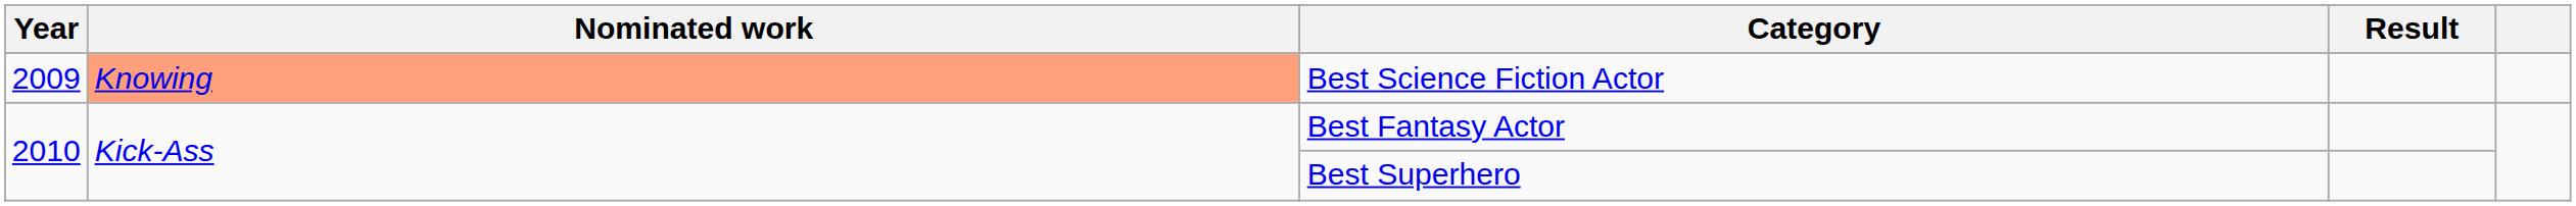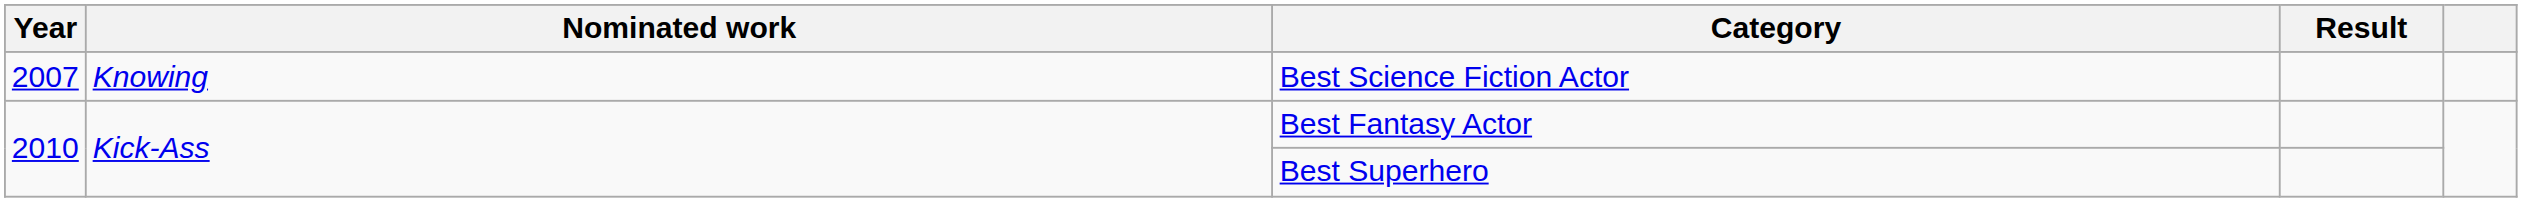 <table class="wikitable sortable">
 <tr>
 <th scope="col" style="width:1em;">Year</th>
 <th scope="col" style="width:39em;">Nominated work</th>
 <th scope="col" style="width:33em;">Category</th>
 <th scope="col" style="width:5em;">Result</th>
 <th scope="col" style="width:2em;" class="unsortable"></th>
 </tr>
 <tr>
-<td><a href='#'>2009</a></td>
-<td style="background: lightsalmon;"><em><a href='#'>Knowing</a></em></td>
+<td><a href='#'>2007</a></td>
+<td><em><a href='#'>Knowing</a></em></td>
 <td><a href='#'>Best Science Fiction Actor</a></td>
 <td></td>
 <td style="text-align:center;"></td>
 </tr>
 <tr>
 <td rowspan="2"><a href='#'>2010</a></td>
 <td rowspan="2"><em><a href='#'>Kick-Ass</a></em></td>
 <td><a href='#'>Best Fantasy Actor</a></td>
 <td></td>
 <td style="text-align:center;" rowspan="2"></td>
 </tr>
 <tr>
 <td><a href='#'>Best Superhero</a></td>
 <td></td>
 </tr>
 </table>
